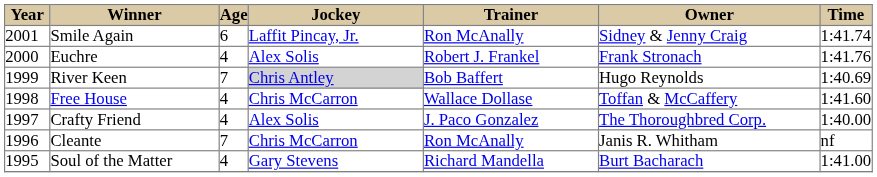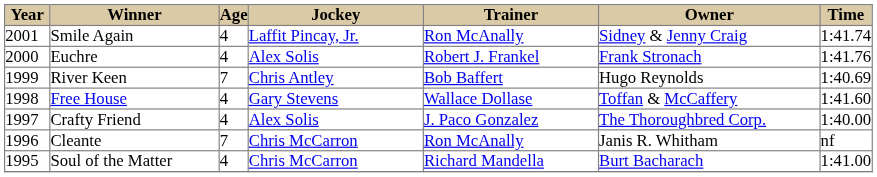 <table class = "sortable" | border="1" cellpadding="0" style="border-collapse: collapse; font-size:90%">
 <tr bgcolor="#DACAA5" align="center">
 <td width="38px"><strong>Year</strong><br></td>
 <td width="145px"><strong>Winner</strong><br></td>
 <td><strong>Age</strong><br></td>
 <td width="150px"><strong>Jockey</strong><br></td>
 <td width="150px"><strong>Trainer</strong><br></td>
 <td width="190px"><strong>Owner</strong><br></td>
 <td><strong>Time</strong><br></td>
 </tr>
 <tr>
 <td>2001</td>
 <td>Smile Again</td>
-<td>6</td>
+<td>4</td>
 <td><a href='#'>Laffit Pincay, Jr.</a></td>
 <td><a href='#'>Ron McAnally</a></td>
 <td><a href='#'>Sidney</a> & <a href='#'>Jenny Craig</a></td>
 <td>1:41.74</td>
 </tr>
 <tr>
 <td>2000</td>
 <td>Euchre</td>
 <td>4</td>
 <td><a href='#'>Alex Solis</a></td>
 <td><a href='#'>Robert J. Frankel</a></td>
 <td><a href='#'>Frank Stronach</a></td>
 <td>1:41.76</td>
 </tr>
 <tr>
 <td>1999</td>
 <td>River Keen</td>
 <td>7</td>
-<td style="background: lightgrey;"><a href='#'>Chris Antley</a></td>
+<td><a href='#'>Chris Antley</a></td>
 <td><a href='#'>Bob Baffert</a></td>
 <td>Hugo Reynolds</td>
 <td>1:40.69</td>
 </tr>
 <tr>
 <td>1998</td>
 <td><a href='#'>Free House</a></td>
 <td>4</td>
-<td><a href='#'>Chris McCarron</a></td>
+<td><a href='#'>Gary Stevens</a></td>
 <td><a href='#'>Wallace Dollase</a></td>
 <td><a href='#'>Toffan</a> & <a href='#'>McCaffery</a></td>
 <td>1:41.60</td>
 </tr>
 <tr>
 <td>1997</td>
 <td>Crafty Friend</td>
 <td>4</td>
 <td><a href='#'>Alex Solis</a></td>
 <td><a href='#'>J. Paco Gonzalez</a></td>
 <td><a href='#'>The Thoroughbred Corp.</a></td>
 <td>1:40.00</td>
 </tr>
 <tr>
 <td>1996</td>
 <td>Cleante</td>
 <td>7</td>
 <td><a href='#'>Chris McCarron</a></td>
 <td><a href='#'>Ron McAnally</a></td>
 <td>Janis R. Whitham</td>
 <td>nf</td>
 </tr>
 <tr>
 <td>1995</td>
 <td>Soul of the Matter</td>
 <td>4</td>
-<td><a href='#'>Gary Stevens</a></td>
+<td><a href='#'>Chris McCarron</a></td>
 <td><a href='#'>Richard Mandella</a></td>
 <td><a href='#'>Burt Bacharach</a></td>
 <td>1:41.00</td>
 </tr>
 <tr>
 </tr>
 </table>
